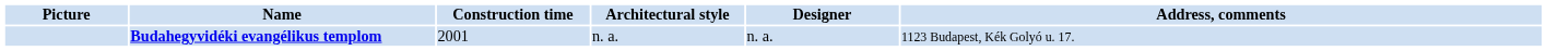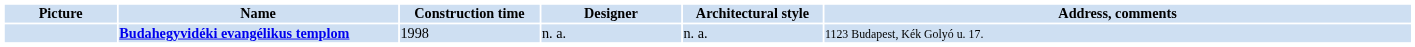 <table width="100%">
 <tr>
 <th bgcolor="#CEDFF2" width="8%">Picture</th>
 <th bgcolor="#CEDFF2" width="20%">Name</th>
 <th bgcolor="#CEDFF2" width="10%">Construction time</th>
+<th bgcolor="#CEDFF2" width="10%">Designer</th>
 <th bgcolor="#CEDFF2" width="10%">Architectural style</th>
-<th bgcolor="#CEDFF2" width="10%">Designer</th>
 <th bgcolor="#CEDFF2" width="42%">Address, comments</th>
 </tr>
 <tr>
 <td bgcolor="#CEDFF2"></td>
 <td bgcolor="#CEDFF2"><strong><a href='#'>Budahegyvidéki evangélikus templom</a></strong></td>
-<td bgcolor="#CEDFF2">2001</td>
+<td bgcolor="#CEDFF2">1998</td>
 <td bgcolor="#CEDFF2">n. a.</td>
 <td bgcolor="#CEDFF2">n. a.</td>
 <td bgcolor="#CEDFF2"><small>1123 Budapest, Kék Golyó u. 17. </small></td>
 </tr>
 </table>
